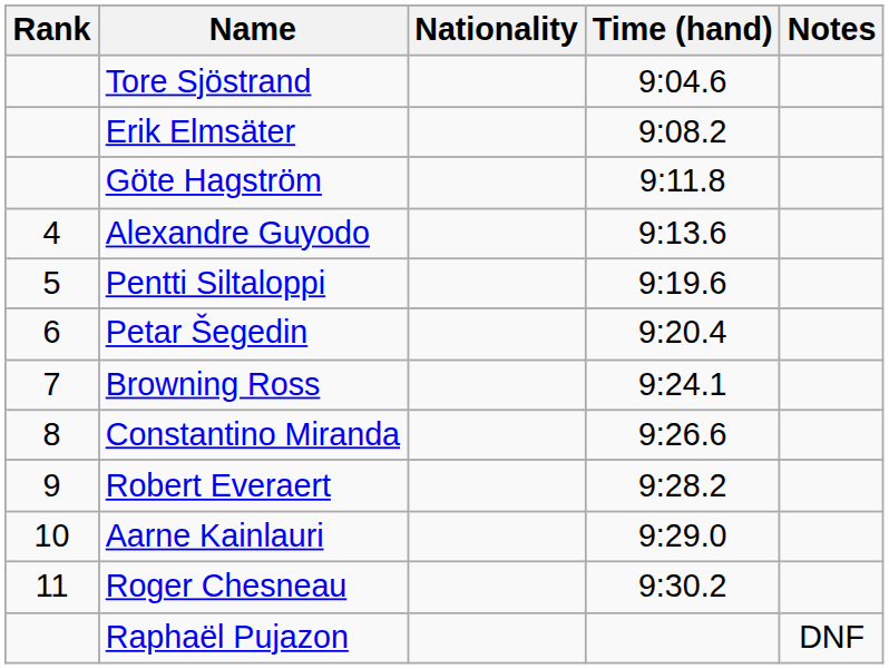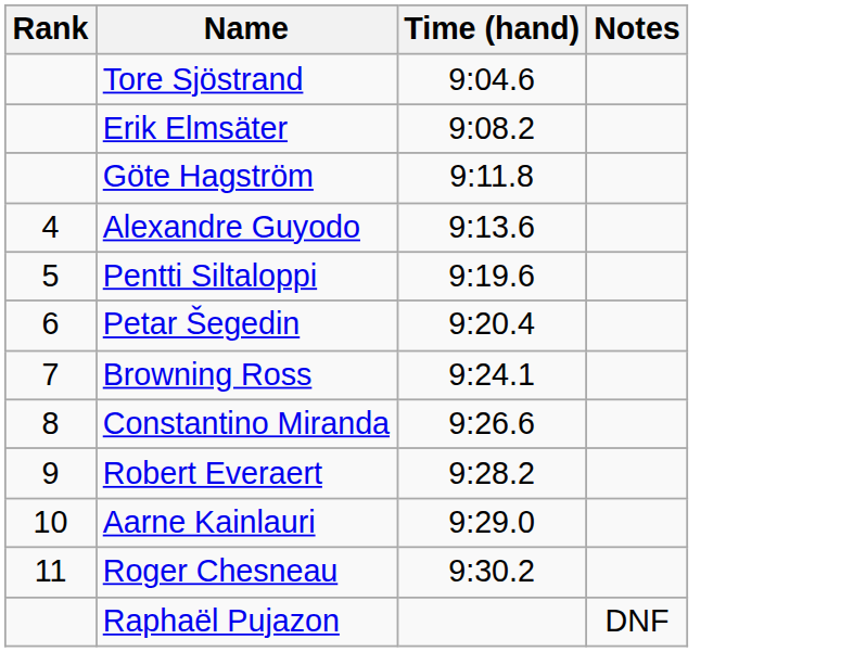 <table class="wikitable sortable" style="text-align:center">
 <tr>
 <th>Rank</th>
 <th>Name</th>
-<th>Nationality</th>
 <th>Time (hand)</th>
 <th>Notes</th>
 </tr>
 <tr>
 <td></td>
 <td align=left><a href='#'>Tore Sjöstrand</a></td>
-<td align=left></td>
 <td>9:04.6</td>
 <td></td>
 </tr>
 <tr>
 <td></td>
 <td align=left><a href='#'>Erik Elmsäter</a></td>
-<td align=left></td>
 <td>9:08.2</td>
 <td></td>
 </tr>
 <tr>
 <td></td>
 <td align=left><a href='#'>Göte Hagström</a></td>
-<td align=left></td>
 <td>9:11.8</td>
 <td></td>
 </tr>
 <tr>
 <td>4</td>
 <td align=left><a href='#'>Alexandre Guyodo</a></td>
-<td align=left></td>
 <td>9:13.6</td>
 <td></td>
 </tr>
 <tr>
 <td>5</td>
 <td align=left><a href='#'>Pentti Siltaloppi</a></td>
-<td align=left></td>
 <td>9:19.6</td>
 <td></td>
 </tr>
 <tr>
 <td>6</td>
 <td align=left><a href='#'>Petar Šegedin</a></td>
-<td align=left></td>
 <td>9:20.4</td>
 <td></td>
 </tr>
 <tr>
 <td>7</td>
 <td align=left><a href='#'>Browning Ross</a></td>
-<td align=left></td>
 <td>9:24.1</td>
 <td></td>
 </tr>
 <tr>
 <td>8</td>
 <td align=left><a href='#'>Constantino Miranda</a></td>
-<td align=left></td>
 <td>9:26.6</td>
 <td></td>
 </tr>
 <tr>
 <td>9</td>
 <td align=left><a href='#'>Robert Everaert</a></td>
-<td align=left></td>
 <td>9:28.2</td>
 <td></td>
 </tr>
 <tr>
 <td>10</td>
 <td align=left><a href='#'>Aarne Kainlauri</a></td>
-<td align=left></td>
 <td>9:29.0</td>
 <td></td>
 </tr>
 <tr>
 <td>11</td>
 <td align=left><a href='#'>Roger Chesneau</a></td>
-<td align=left></td>
 <td>9:30.2</td>
 <td></td>
 </tr>
 <tr>
 <td></td>
 <td align=left><a href='#'>Raphaël Pujazon</a></td>
-<td align=left></td>
 <td></td>
 <td>DNF</td>
 </tr>
 </table>
